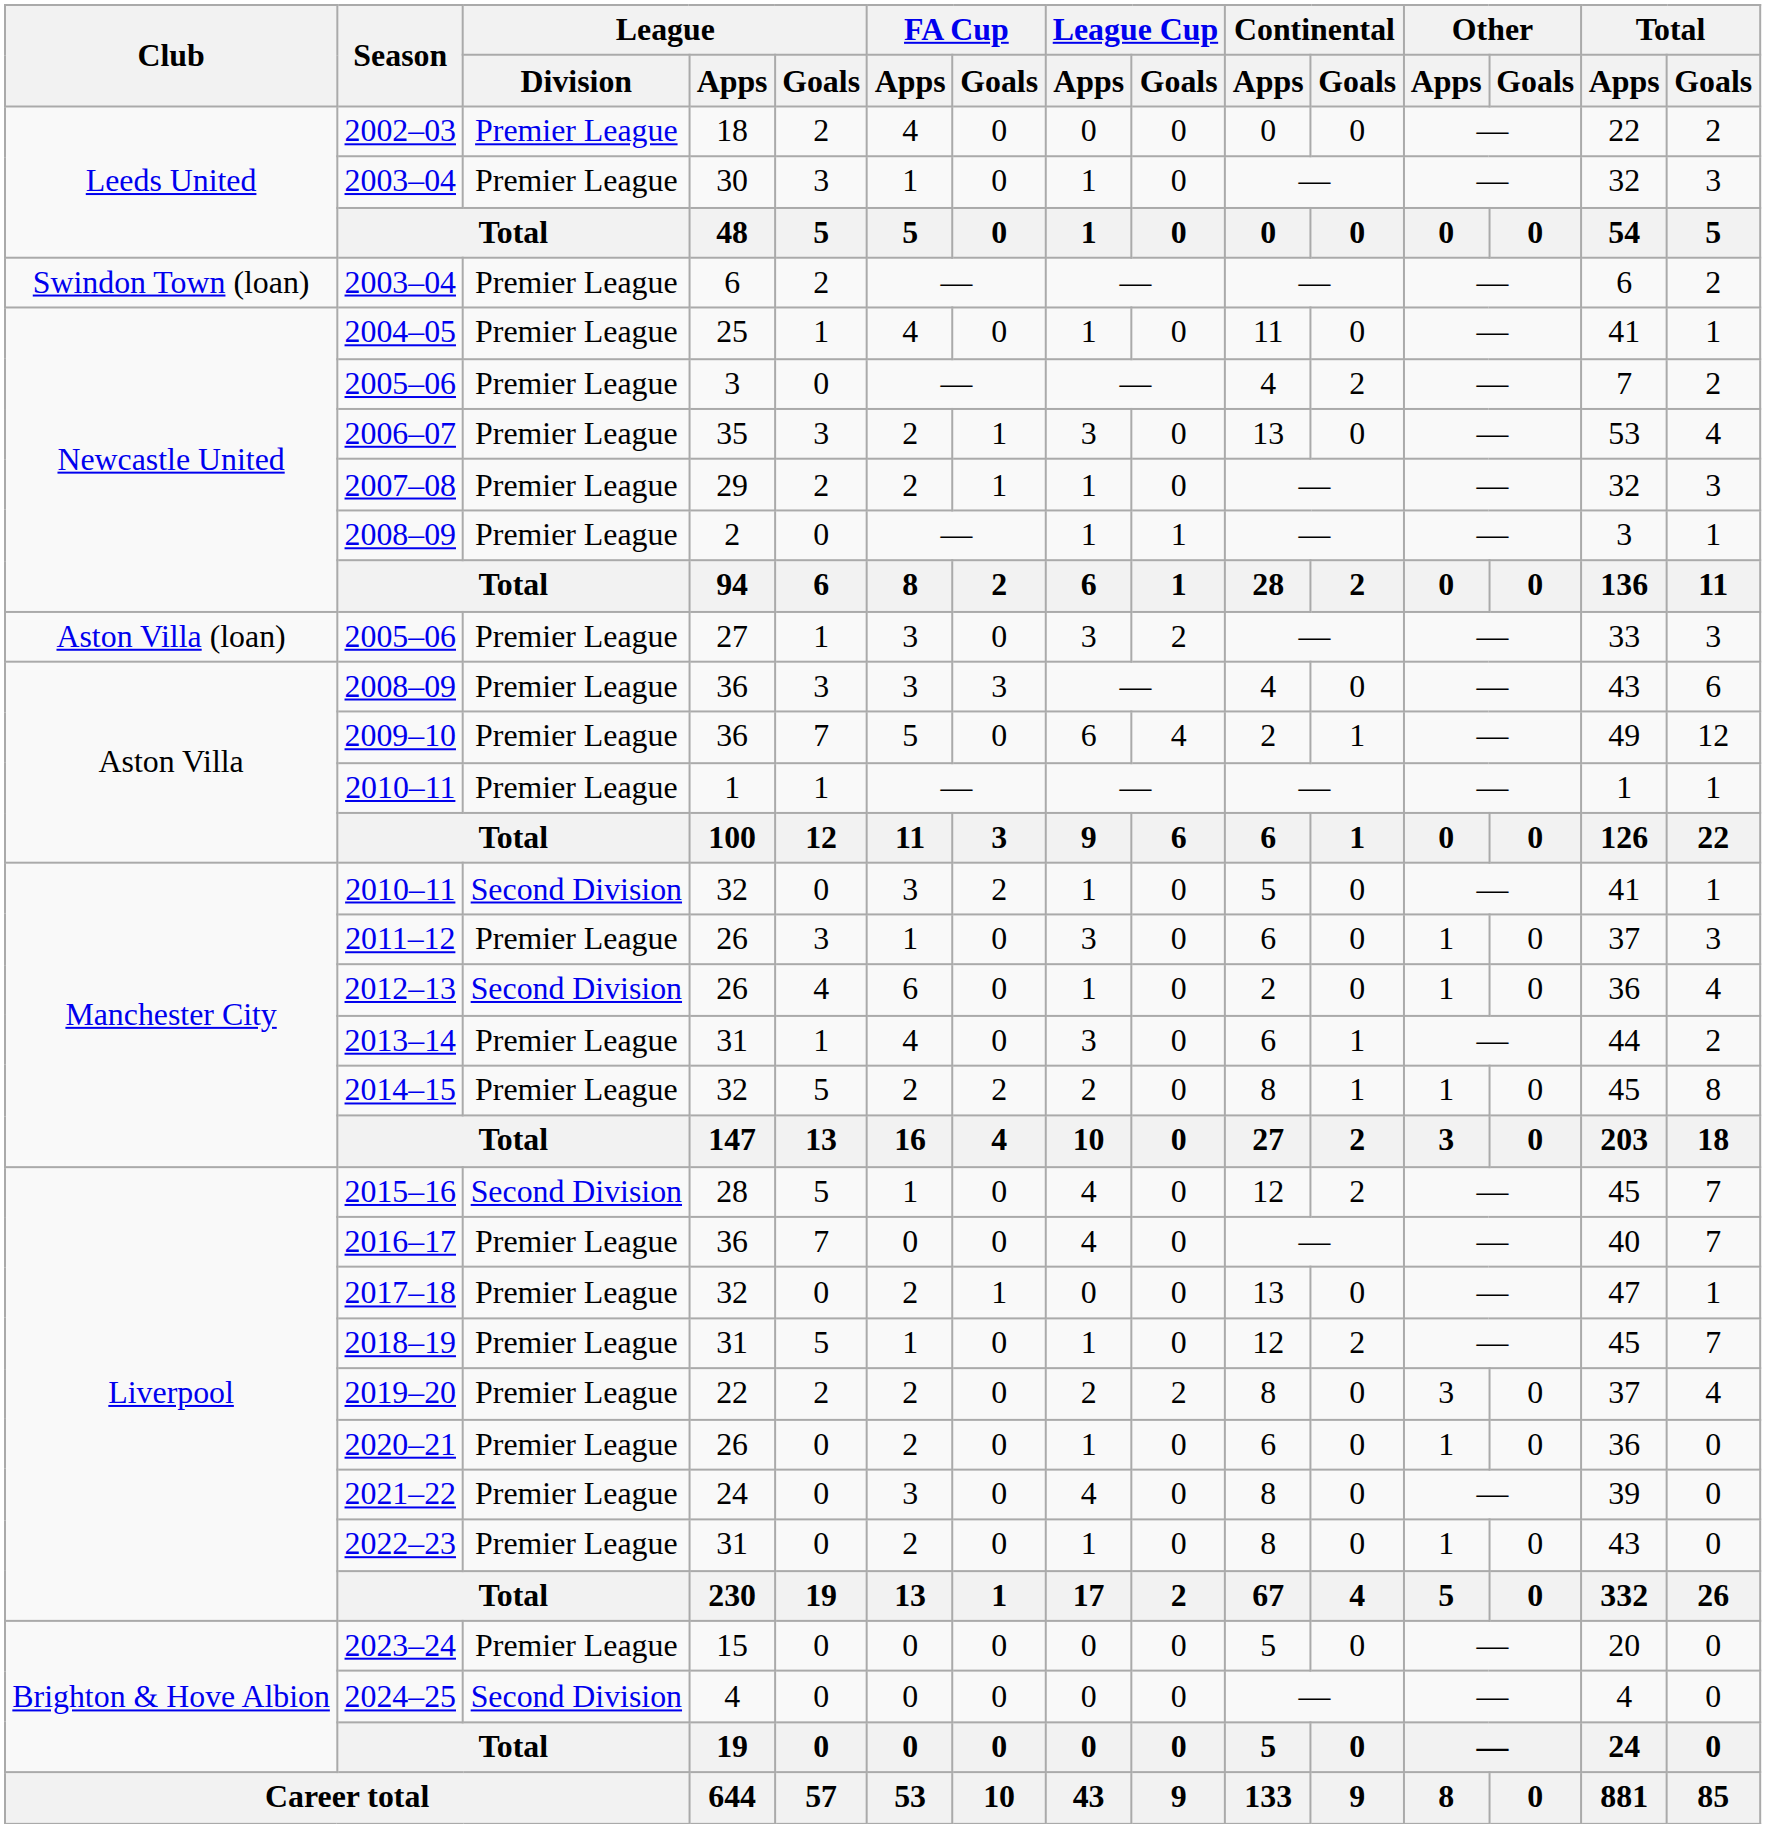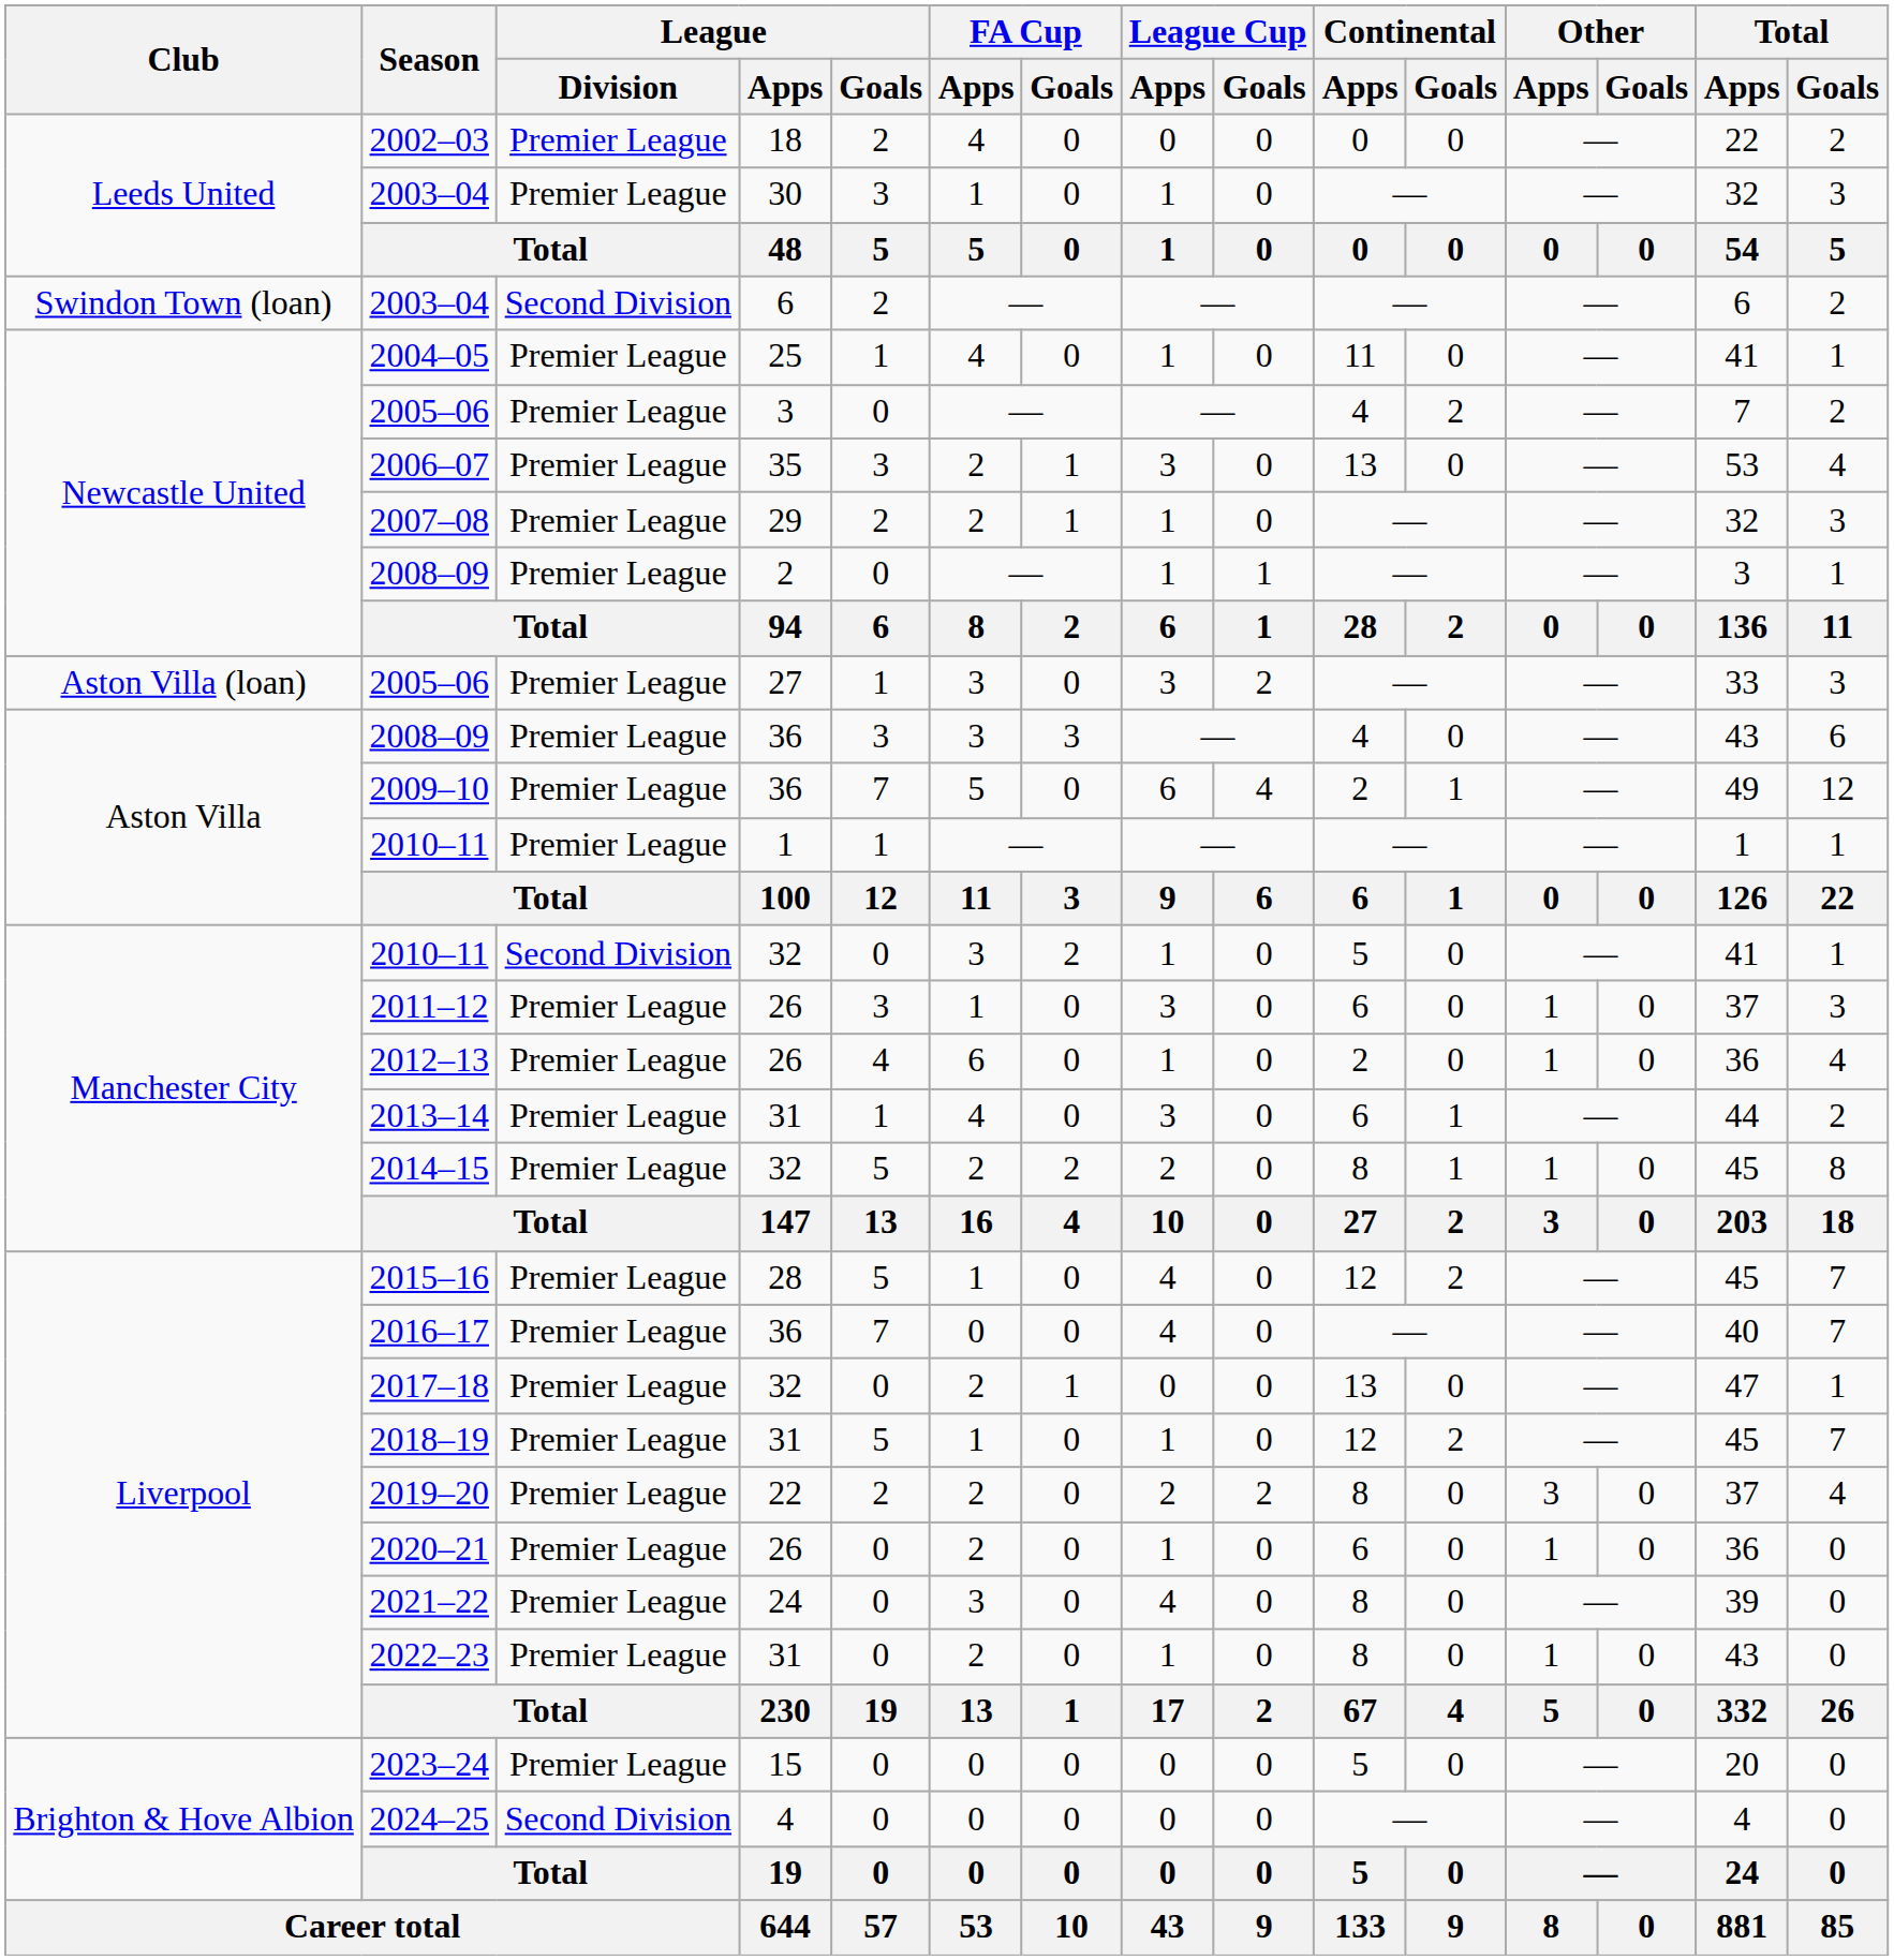 <table class="wikitable" style="text-align: center;">
 <tr>
 <th rowspan="2">Club</th>
 <th rowspan="2">Season</th>
 <th colspan="3">League</th>
 <th colspan="2"><a href='#'>FA Cup</a></th>
 <th colspan="2"><a href='#'>League Cup</a></th>
 <th colspan="2">Continental</th>
 <th colspan="2">Other</th>
 <th colspan="2">Total</th>
 </tr>
 <tr>
 <th>Division</th>
 <th>Apps</th>
 <th>Goals</th>
 <th>Apps</th>
 <th>Goals</th>
 <th>Apps</th>
 <th>Goals</th>
 <th>Apps</th>
 <th>Goals</th>
 <th>Apps</th>
 <th>Goals</th>
 <th>Apps</th>
 <th>Goals</th>
 </tr>
 <tr>
 <td rowspan="3"><a href='#'>Leeds United</a></td>
 <td><a href='#'>2002–03</a></td>
 <td><a href='#'>Premier League</a></td>
 <td>18</td>
 <td>2</td>
 <td>4</td>
 <td>0</td>
 <td>0</td>
 <td>0</td>
 <td>0</td>
 <td>0</td>
 <td colspan="2">—</td>
 <td>22</td>
 <td>2</td>
 </tr>
 <tr>
 <td><a href='#'>2003–04</a></td>
 <td>Premier League</td>
 <td>30</td>
 <td>3</td>
 <td>1</td>
 <td>0</td>
 <td>1</td>
 <td>0</td>
 <td colspan="2">—</td>
 <td colspan="2">—</td>
 <td>32</td>
 <td>3</td>
 </tr>
 <tr>
 <th colspan="2">Total</th>
 <th>48</th>
 <th>5</th>
 <th>5</th>
 <th>0</th>
 <th>1</th>
 <th>0</th>
 <th>0</th>
 <th>0</th>
 <th>0</th>
 <th>0</th>
 <th>54</th>
 <th>5</th>
 </tr>
 <tr>
 <td><a href='#'>Swindon Town</a> (loan)</td>
 <td><a href='#'>2003–04</a></td>
-<td>Premier League</td>
+<td><a href='#'>Second Division</a></td>
 <td>6</td>
 <td>2</td>
 <td colspan="2">—</td>
 <td colspan="2">—</td>
 <td colspan="2">—</td>
 <td colspan="2">—</td>
 <td>6</td>
 <td>2</td>
 </tr>
 <tr>
 <td rowspan="6"><a href='#'>Newcastle United</a></td>
 <td><a href='#'>2004–05</a></td>
 <td>Premier League</td>
 <td>25</td>
 <td>1</td>
 <td>4</td>
 <td>0</td>
 <td>1</td>
 <td>0</td>
 <td>11</td>
 <td>0</td>
 <td colspan="2">—</td>
 <td>41</td>
 <td>1</td>
 </tr>
 <tr>
 <td><a href='#'>2005–06</a></td>
 <td>Premier League</td>
 <td>3</td>
 <td>0</td>
 <td colspan="2">—</td>
 <td colspan="2">—</td>
 <td>4</td>
 <td>2</td>
 <td colspan="2">—</td>
 <td>7</td>
 <td>2</td>
 </tr>
 <tr>
 <td><a href='#'>2006–07</a></td>
 <td>Premier League</td>
 <td>35</td>
 <td>3</td>
 <td>2</td>
 <td>1</td>
 <td>3</td>
 <td>0</td>
 <td>13</td>
 <td>0</td>
 <td colspan="2">—</td>
 <td>53</td>
 <td>4</td>
 </tr>
 <tr>
 <td><a href='#'>2007–08</a></td>
 <td>Premier League</td>
 <td>29</td>
 <td>2</td>
 <td>2</td>
 <td>1</td>
 <td>1</td>
 <td>0</td>
 <td colspan="2">—</td>
 <td colspan="2">—</td>
 <td>32</td>
 <td>3</td>
 </tr>
 <tr>
 <td><a href='#'>2008–09</a></td>
 <td>Premier League</td>
 <td>2</td>
 <td>0</td>
 <td colspan="2">—</td>
 <td>1</td>
 <td>1</td>
 <td colspan="2">—</td>
 <td colspan="2">—</td>
 <td>3</td>
 <td>1</td>
 </tr>
 <tr>
 <th colspan="2">Total</th>
 <th>94</th>
 <th>6</th>
 <th>8</th>
 <th>2</th>
 <th>6</th>
 <th>1</th>
 <th>28</th>
 <th>2</th>
 <th>0</th>
 <th>0</th>
 <th>136</th>
 <th>11</th>
 </tr>
 <tr>
 <td><a href='#'>Aston Villa</a> (loan)</td>
 <td><a href='#'>2005–06</a></td>
 <td>Premier League</td>
 <td>27</td>
 <td>1</td>
 <td>3</td>
 <td>0</td>
 <td>3</td>
 <td>2</td>
 <td colspan="2">—</td>
 <td colspan="2">—</td>
 <td>33</td>
 <td>3</td>
 </tr>
 <tr>
 <td rowspan="4">Aston Villa</td>
 <td><a href='#'>2008–09</a></td>
 <td>Premier League</td>
 <td>36</td>
 <td>3</td>
 <td>3</td>
 <td>3</td>
 <td colspan="2">—</td>
 <td>4</td>
 <td>0</td>
 <td colspan="2">—</td>
 <td>43</td>
 <td>6</td>
 </tr>
 <tr>
 <td><a href='#'>2009–10</a></td>
 <td>Premier League</td>
 <td>36</td>
 <td>7</td>
 <td>5</td>
 <td>0</td>
 <td>6</td>
 <td>4</td>
 <td>2</td>
 <td>1</td>
 <td colspan="2">—</td>
 <td>49</td>
 <td>12</td>
 </tr>
 <tr>
 <td><a href='#'>2010–11</a></td>
 <td>Premier League</td>
 <td>1</td>
 <td>1</td>
 <td colspan="2">—</td>
 <td colspan="2">—</td>
 <td colspan="2">—</td>
 <td colspan="2">—</td>
 <td>1</td>
 <td>1</td>
 </tr>
 <tr>
 <th colspan="2">Total</th>
 <th>100</th>
 <th>12</th>
 <th>11</th>
 <th>3</th>
 <th>9</th>
 <th>6</th>
 <th>6</th>
 <th>1</th>
 <th>0</th>
 <th>0</th>
 <th>126</th>
 <th>22</th>
 </tr>
 <tr>
 <td rowspan="6"><a href='#'>Manchester City</a></td>
 <td><a href='#'>2010–11</a></td>
 <td><a href='#'>Second Division</a></td>
 <td>32</td>
 <td>0</td>
 <td>3</td>
 <td>2</td>
 <td>1</td>
 <td>0</td>
 <td>5</td>
 <td>0</td>
 <td colspan="2">—</td>
 <td>41</td>
 <td>1</td>
 </tr>
 <tr>
 <td><a href='#'>2011–12</a></td>
 <td>Premier League</td>
 <td>26</td>
 <td>3</td>
 <td>1</td>
 <td>0</td>
 <td>3</td>
 <td>0</td>
 <td>6</td>
 <td>0</td>
 <td>1</td>
 <td>0</td>
 <td>37</td>
 <td>3</td>
 </tr>
 <tr>
 <td><a href='#'>2012–13</a></td>
-<td><a href='#'>Second Division</a></td>
+<td>Premier League</td>
 <td>26</td>
 <td>4</td>
 <td>6</td>
 <td>0</td>
 <td>1</td>
 <td>0</td>
 <td>2</td>
 <td>0</td>
 <td>1</td>
 <td>0</td>
 <td>36</td>
 <td>4</td>
 </tr>
 <tr>
 <td><a href='#'>2013–14</a></td>
 <td>Premier League</td>
 <td>31</td>
 <td>1</td>
 <td>4</td>
 <td>0</td>
 <td>3</td>
 <td>0</td>
 <td>6</td>
 <td>1</td>
 <td colspan="2">—</td>
 <td>44</td>
 <td>2</td>
 </tr>
 <tr>
 <td><a href='#'>2014–15</a></td>
 <td>Premier League</td>
 <td>32</td>
 <td>5</td>
 <td>2</td>
 <td>2</td>
 <td>2</td>
 <td>0</td>
 <td>8</td>
 <td>1</td>
 <td>1</td>
 <td>0</td>
 <td>45</td>
 <td>8</td>
 </tr>
 <tr>
 <th colspan="2">Total</th>
 <th>147</th>
 <th>13</th>
 <th>16</th>
 <th>4</th>
 <th>10</th>
 <th>0</th>
 <th>27</th>
 <th>2</th>
 <th>3</th>
 <th>0</th>
 <th>203</th>
 <th>18</th>
 </tr>
 <tr>
 <td rowspan="9"><a href='#'>Liverpool</a></td>
 <td><a href='#'>2015–16</a></td>
-<td><a href='#'>Second Division</a></td>
+<td>Premier League</td>
 <td>28</td>
 <td>5</td>
 <td>1</td>
 <td>0</td>
 <td>4</td>
 <td>0</td>
 <td>12</td>
 <td>2</td>
 <td colspan="2">—</td>
 <td>45</td>
 <td>7</td>
 </tr>
 <tr>
 <td><a href='#'>2016–17</a></td>
 <td>Premier League</td>
 <td>36</td>
 <td>7</td>
 <td>0</td>
 <td>0</td>
 <td>4</td>
 <td>0</td>
 <td colspan="2">—</td>
 <td colspan="2">—</td>
 <td>40</td>
 <td>7</td>
 </tr>
 <tr>
 <td><a href='#'>2017–18</a></td>
 <td>Premier League</td>
 <td>32</td>
 <td>0</td>
 <td>2</td>
 <td>1</td>
 <td>0</td>
 <td>0</td>
 <td>13</td>
 <td>0</td>
 <td colspan="2">—</td>
 <td>47</td>
 <td>1</td>
 </tr>
 <tr>
 <td><a href='#'>2018–19</a></td>
 <td>Premier League</td>
 <td>31</td>
 <td>5</td>
 <td>1</td>
 <td>0</td>
 <td>1</td>
 <td>0</td>
 <td>12</td>
 <td>2</td>
 <td colspan="2">—</td>
 <td>45</td>
 <td>7</td>
 </tr>
 <tr>
 <td><a href='#'>2019–20</a></td>
 <td>Premier League</td>
 <td>22</td>
 <td>2</td>
 <td>2</td>
 <td>0</td>
 <td>2</td>
 <td>2</td>
 <td>8</td>
 <td>0</td>
 <td>3</td>
 <td>0</td>
 <td>37</td>
 <td>4</td>
 </tr>
 <tr>
 <td><a href='#'>2020–21</a></td>
 <td>Premier League</td>
 <td>26</td>
 <td>0</td>
 <td>2</td>
 <td>0</td>
 <td>1</td>
 <td>0</td>
 <td>6</td>
 <td>0</td>
 <td>1</td>
 <td>0</td>
 <td>36</td>
 <td>0</td>
 </tr>
 <tr>
 <td><a href='#'>2021–22</a></td>
 <td>Premier League</td>
 <td>24</td>
 <td>0</td>
 <td>3</td>
 <td>0</td>
 <td>4</td>
 <td>0</td>
 <td>8</td>
 <td>0</td>
 <td colspan="2">—</td>
 <td>39</td>
 <td>0</td>
 </tr>
 <tr>
 <td><a href='#'>2022–23</a></td>
 <td>Premier League</td>
 <td>31</td>
 <td>0</td>
 <td>2</td>
 <td>0</td>
 <td>1</td>
 <td>0</td>
 <td>8</td>
 <td>0</td>
 <td>1</td>
 <td>0</td>
 <td>43</td>
 <td>0</td>
 </tr>
 <tr>
 <th colspan="2">Total</th>
 <th>230</th>
 <th>19</th>
 <th>13</th>
 <th>1</th>
 <th>17</th>
 <th>2</th>
 <th>67</th>
 <th>4</th>
 <th>5</th>
 <th>0</th>
 <th>332</th>
 <th>26</th>
 </tr>
 <tr>
 <td rowspan="3"><a href='#'>Brighton & Hove Albion</a></td>
 <td><a href='#'>2023–24</a></td>
 <td>Premier League</td>
 <td>15</td>
 <td>0</td>
 <td>0</td>
 <td>0</td>
 <td>0</td>
 <td>0</td>
 <td>5</td>
 <td>0</td>
 <td colspan="2">—</td>
 <td>20</td>
 <td>0</td>
 </tr>
 <tr>
 <td><a href='#'>2024–25</a></td>
 <td><a href='#'>Second Division</a></td>
 <td>4</td>
 <td>0</td>
 <td>0</td>
 <td>0</td>
 <td>0</td>
 <td>0</td>
 <td colspan="2">—</td>
 <td colspan="2">—</td>
 <td>4</td>
 <td>0</td>
 </tr>
 <tr>
 <th colspan="2">Total</th>
 <th>19</th>
 <th>0</th>
 <th>0</th>
 <th>0</th>
 <th>0</th>
 <th>0</th>
 <th>5</th>
 <th>0</th>
 <th colspan="2">—</th>
 <th>24</th>
 <th>0</th>
 </tr>
 <tr>
 <th colspan="3">Career total</th>
 <th>644</th>
 <th>57</th>
 <th>53</th>
 <th>10</th>
 <th>43</th>
 <th>9</th>
 <th>133</th>
 <th>9</th>
 <th>8</th>
 <th>0</th>
 <th>881</th>
 <th>85</th>
 </tr>
 </table>
